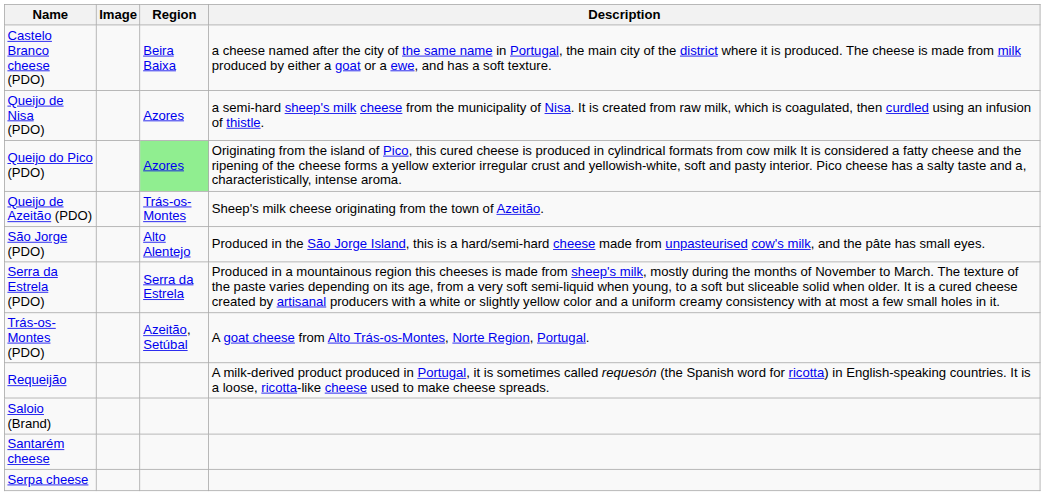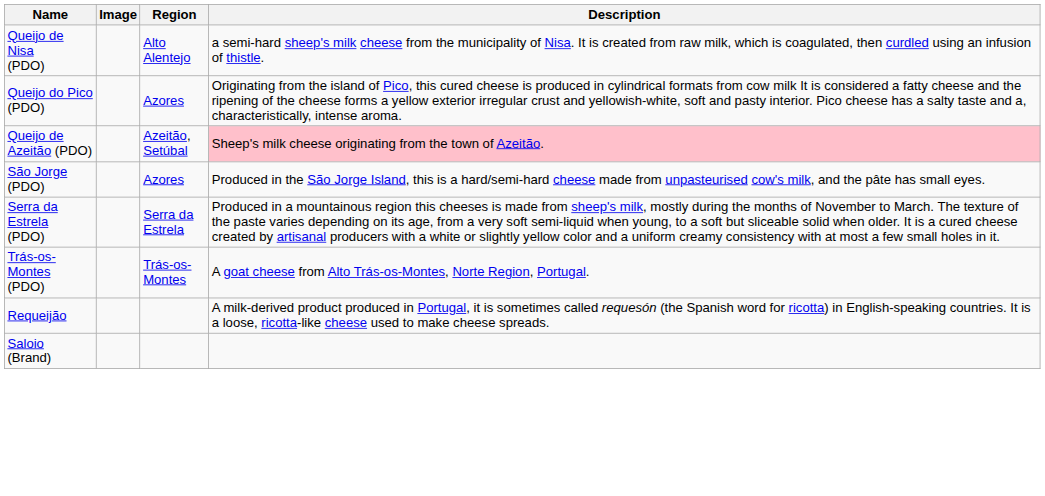 <table class="wikitable sortable" style="width:100%">
 <tr>
 <th>Name</th>
 <th class="unsortable">Image</th>
 <th>Region</th>
 <th>Description</th>
 </tr>
 <tr>
-<td><a href='#'>Castelo Branco cheese</a><br>(PDO)</td>
-<td></td>
-<td><a href='#'>Beira Baixa</a></td>
-<td>a cheese named after the city of <a href='#'>the same name</a> in <a href='#'>Portugal</a>, the main city of the <a href='#'>district</a> where it is produced. The cheese is made from <a href='#'>milk</a> produced by either a <a href='#'>goat</a> or a <a href='#'>ewe</a>, and has a soft texture.</td>
-</tr>
-<tr>
 <td><a href='#'>Queijo de Nisa</a><br>(PDO)</td>
 <td></td>
-<td><a href='#'>Azores</a></td>
+<td><a href='#'>Alto Alentejo</a></td>
 <td>a semi-hard <a href='#'>sheep's milk</a> <a href='#'>cheese</a> from the municipality of <a href='#'>Nisa</a>. It is created from raw milk, which is coagulated, then <a href='#'>curdled</a> using an infusion of <a href='#'>thistle</a>.</td>
 </tr>
 <tr>
 <td><a href='#'>Queijo do Pico</a><br>(PDO)</td>
 <td></td>
-<td style="background: lightgreen;"><a href='#'>Azores</a></td>
+<td><a href='#'>Azores</a></td>
 <td>Originating from the island of <a href='#'>Pico</a>, this cured cheese is produced in cylindrical formats from cow milk It is considered a fatty cheese and the ripening of the cheese forms a yellow exterior irregular crust and yellowish-white, soft and pasty interior. Pico cheese has a salty taste and a, characteristically, intense aroma.</td>
 </tr>
 <tr>
 <td><a href='#'>Queijo de Azeitão</a> (PDO)</td>
 <td></td>
-<td><a href='#'>Trás-os-Montes</a></td>
-<td>Sheep's milk cheese originating from the town of <a href='#'>Azeitão</a>.</td>
+<td><a href='#'>Azeitão</a>, <a href='#'>Setúbal</a></td>
+<td style="background: pink;">Sheep's milk cheese originating from the town of <a href='#'>Azeitão</a>.</td>
 </tr>
 <tr>
 <td><a href='#'>São Jorge</a><br>(PDO)</td>
 <td></td>
-<td><a href='#'>Alto Alentejo</a></td>
+<td><a href='#'>Azores</a></td>
 <td>Produced in the <a href='#'>São Jorge Island</a>, this is a hard/semi-hard <a href='#'>cheese</a> made from <a href='#'>unpasteurised</a> <a href='#'>cow's milk</a>, and the pâte has small eyes.</td>
 </tr>
 <tr>
 <td><a href='#'>Serra da Estrela</a><br>(PDO)</td>
 <td></td>
 <td><a href='#'>Serra da Estrela</a></td>
 <td>Produced in a mountainous region this cheeses is made from <a href='#'>sheep's milk</a>, mostly during the months of November to March. The texture of the paste varies depending on its age, from a very soft semi-liquid when young, to a soft but sliceable solid when older. It is a cured cheese created by <a href='#'>artisanal</a> producers with a white or slightly yellow color and a uniform creamy consistency with at most a few small holes in it.</td>
 </tr>
 <tr>
 <td><a href='#'>Trás-os-Montes</a><br>(PDO)</td>
 <td></td>
-<td><a href='#'>Azeitão</a>, <a href='#'>Setúbal</a></td>
+<td><a href='#'>Trás-os-Montes</a></td>
 <td>A <a href='#'>goat cheese</a> from <a href='#'>Alto Trás-os-Montes</a>, <a href='#'>Norte Region</a>, <a href='#'>Portugal</a>.</td>
 </tr>
 <tr>
 <td><a href='#'>Requeijão</a></td>
 <td></td>
 <td></td>
 <td>A milk-derived product produced in <a href='#'>Portugal</a>, it is sometimes called <em>requesón</em> (the Spanish word for <a href='#'>ricotta</a>) in English-speaking countries. It is a loose, <a href='#'>ricotta</a>-like <a href='#'>cheese</a> used to make cheese spreads.</td>
 </tr>
 <tr>
 <td><a href='#'>Saloio</a><br>(Brand)</td>
 <td></td>
 <td></td>
 <td></td>
 </tr>
-<tr>
-<td><a href='#'>Santarém cheese</a></td>
-<td></td>
-<td></td>
-<td></td>
-</tr>
-<tr>
-<td><a href='#'>Serpa cheese</a></td>
-<td></td>
-<td></td>
-<td></td>
-</tr>
 </table>
